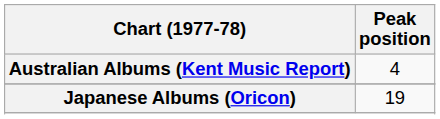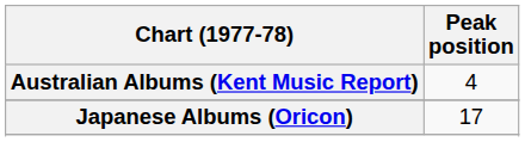 <table class="wikitable sortable plainrowheaders" style="text-align:center">
 <tr>
 <th scope="col">Chart (1977-78)</th>
 <th scope="col">Peak<br> position</th>
 </tr>
 <tr>
 <th scope="row">Australian Albums (<a href='#'>Kent Music Report</a>)</th>
 <td align="center">4</td>
 </tr>
 <tr>
 </tr>
 <tr>
 </tr>
 <tr>
 </tr>
 <tr>
 <th scope="row">Japanese Albums (<a href='#'>Oricon</a>)</th>
-<td align="center">19</td>
+<td align="center">17</td>
 </tr>
 <tr>
 </tr>
 <tr>
 </tr>
 <tr>
 </tr>
 <tr>
 </tr>
 <tr>
 </tr>
 </table>
